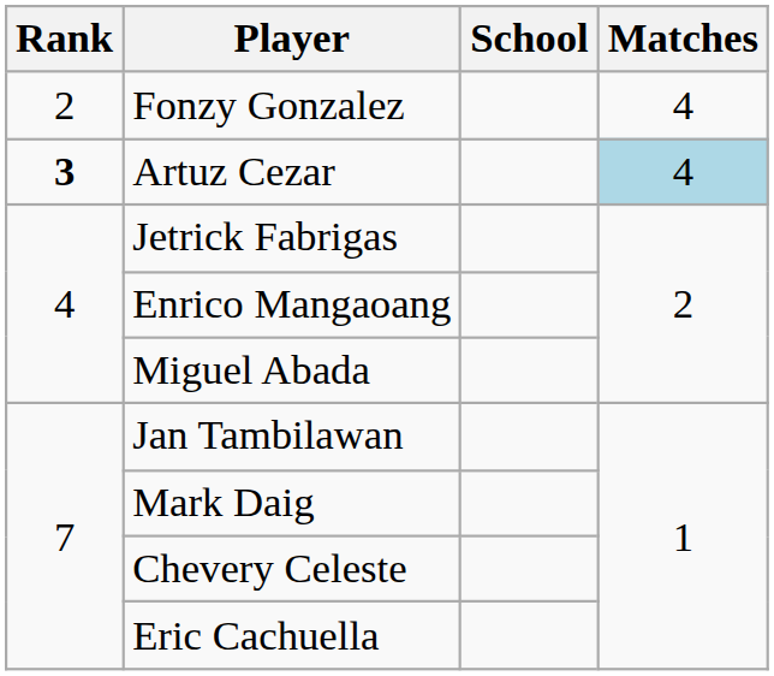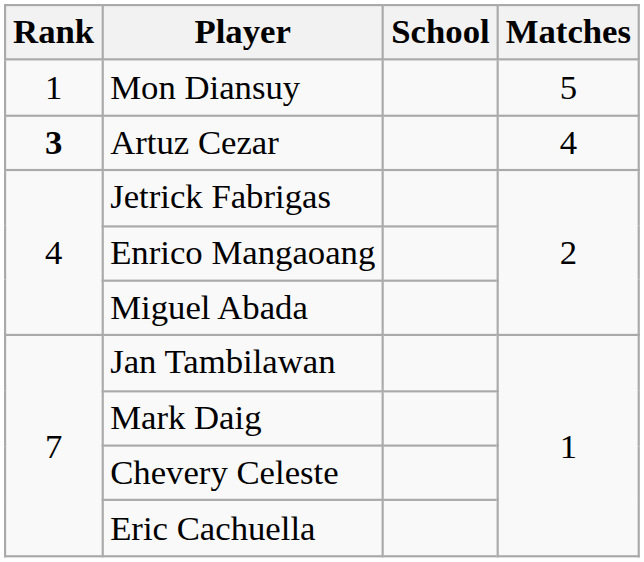 <table class="wikitable">
 <tr>
 <th>Rank</th>
 <th>Player</th>
 <th>School</th>
 <th>Matches</th>
 </tr>
 <tr>
-<td style="text-align:center;" rowspan=1>2</td>
-<td> Fonzy Gonzalez</td>
+<td style="text-align:center;" rowspan=1>1</td>
+<td> Mon Diansuy</td>
 <td></td>
-<td style="text-align:center;" rowspan=1>4</td>
+<td style="text-align:center;" rowspan=1>5</td>
 </tr>
 <tr>
 <td style="text-align:center;" rowspan=1><strong>3</strong></td>
 <td> Artuz Cezar</td>
 <td></td>
-<td style="background: lightblue; text-align:center;" rowspan=1>4</td>
+<td style="text-align:center;" rowspan=1>4</td>
 </tr>
 <tr>
 <td style="text-align:center;" rowspan=3>4</td>
 <td> Jetrick Fabrigas</td>
 <td></td>
 <td style="text-align:center;" rowspan=3>2</td>
 </tr>
 <tr>
 <td> Enrico Mangaoang</td>
 <td></td>
 </tr>
 <tr>
 <td> Miguel Abada</td>
 <td></td>
 </tr>
 <tr>
 <td style="text-align:center;" rowspan=4>7</td>
 <td> Jan Tambilawan</td>
 <td></td>
 <td style="text-align:center;" rowspan=4>1</td>
 </tr>
 <tr>
 <td> Mark Daig</td>
 <td></td>
 </tr>
 <tr>
 <td> Chevery Celeste</td>
 <td></td>
 </tr>
 <tr>
 <td> Eric Cachuella</td>
 <td></td>
 </tr>
 </table>
